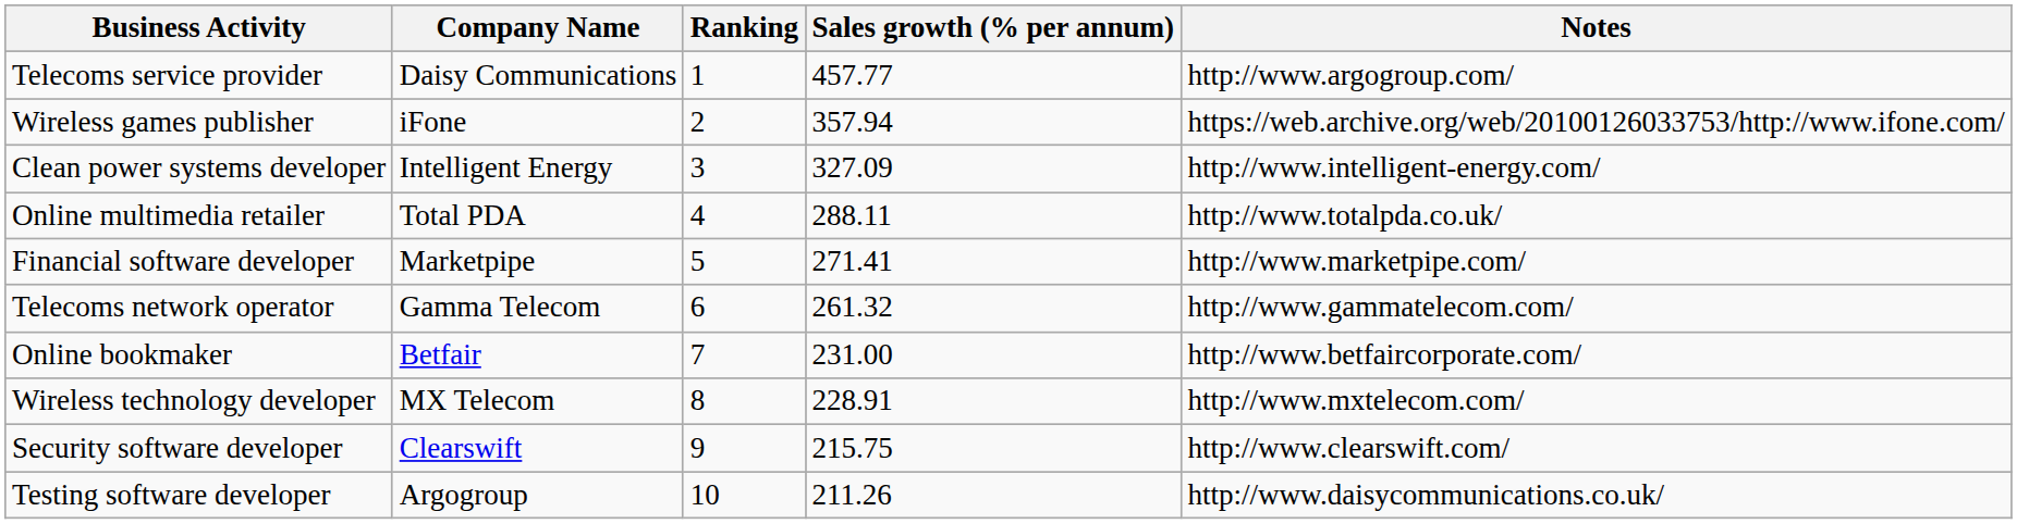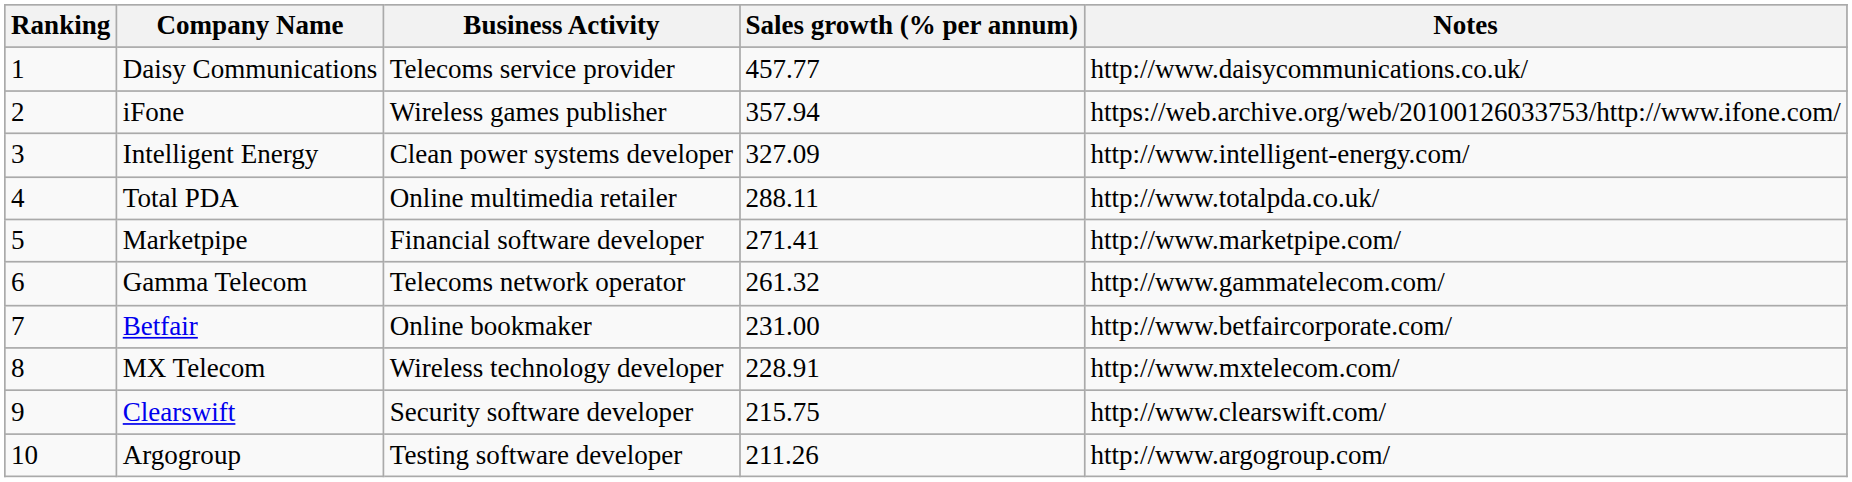 <table class="wikitable sortable">
 <tr>
+<th>Ranking</th>
+<th>Company Name</th>
 <th>Business Activity</th>
-<th>Company Name</th>
-<th>Ranking</th>
 <th>Sales growth (% per annum)</th>
 <th>Notes</th>
 </tr>
 <tr>
+<td>1</td>
+<td>Daisy Communications</td>
 <td>Telecoms service provider</td>
-<td>Daisy Communications</td>
-<td>1</td>
 <td>457.77</td>
-<td>http://www.argogroup.com/</td>
+<td>http://www.daisycommunications.co.uk/</td>
 </tr>
 <tr>
+<td>2</td>
+<td>iFone</td>
 <td>Wireless games publisher</td>
-<td>iFone</td>
-<td>2</td>
 <td>357.94</td>
 <td>https://web.archive.org/web/20100126033753/http://www.ifone.com/</td>
 </tr>
 <tr>
+<td>3</td>
+<td>Intelligent Energy</td>
 <td>Clean power systems developer</td>
-<td>Intelligent Energy</td>
-<td>3</td>
 <td>327.09</td>
 <td>http://www.intelligent-energy.com/</td>
 </tr>
 <tr>
+<td>4</td>
+<td>Total PDA</td>
 <td>Online multimedia retailer</td>
-<td>Total PDA</td>
-<td>4</td>
 <td>288.11</td>
 <td>http://www.totalpda.co.uk/</td>
 </tr>
 <tr>
+<td>5</td>
+<td>Marketpipe</td>
 <td>Financial software developer</td>
-<td>Marketpipe</td>
-<td>5</td>
 <td>271.41</td>
 <td>http://www.marketpipe.com/</td>
 </tr>
 <tr>
+<td>6</td>
+<td>Gamma Telecom</td>
 <td>Telecoms network operator</td>
-<td>Gamma Telecom</td>
-<td>6</td>
 <td>261.32</td>
 <td>http://www.gammatelecom.com/</td>
 </tr>
 <tr>
+<td>7</td>
+<td><a href='#'>Betfair</a></td>
 <td>Online bookmaker</td>
-<td><a href='#'>Betfair</a></td>
-<td>7</td>
 <td>231.00</td>
 <td>http://www.betfaircorporate.com/</td>
 </tr>
 <tr>
+<td>8</td>
+<td>MX Telecom</td>
 <td>Wireless technology developer</td>
-<td>MX Telecom</td>
-<td>8</td>
 <td>228.91</td>
 <td>http://www.mxtelecom.com/</td>
 </tr>
 <tr>
+<td>9</td>
+<td><a href='#'>Clearswift</a></td>
 <td>Security software developer</td>
-<td><a href='#'>Clearswift</a></td>
-<td>9</td>
 <td>215.75</td>
 <td>http://www.clearswift.com/</td>
 </tr>
 <tr>
+<td>10</td>
+<td>Argogroup</td>
 <td>Testing software developer</td>
-<td>Argogroup</td>
-<td>10</td>
 <td>211.26</td>
-<td>http://www.daisycommunications.co.uk/</td>
+<td>http://www.argogroup.com/</td>
 </tr>
 </table>
